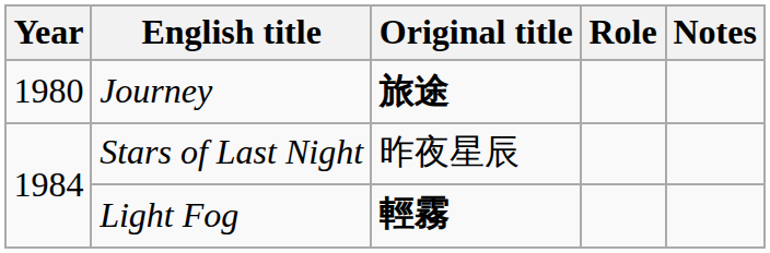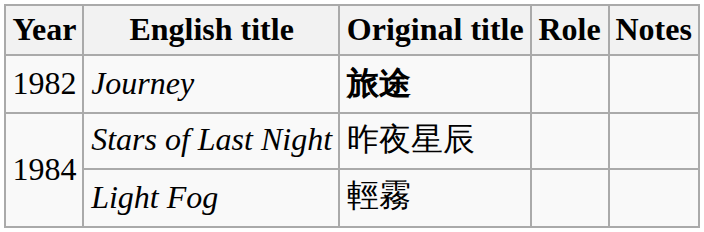 <table class="wikitable sortable">
 <tr>
 <th>Year</th>
 <th>English title</th>
 <th>Original title</th>
 <th>Role</th>
 <th class="unsortable">Notes</th>
 </tr>
 <tr>
-<td>1980</td>
+<td>1982</td>
 <td><em>Journey</em></td>
 <td><strong>旅途</strong></td>
 <td></td>
 <td></td>
 </tr>
 <tr>
 <td rowspan=2>1984</td>
 <td><em>Stars of Last Night</em></td>
 <td>昨夜星辰</td>
 <td></td>
 <td></td>
 </tr>
 <tr>
 <td><em>Light Fog</em></td>
-<td><strong>輕霧</strong></td>
+<td>輕霧</td>
 <td></td>
 <td></td>
 </tr>
 </table>
